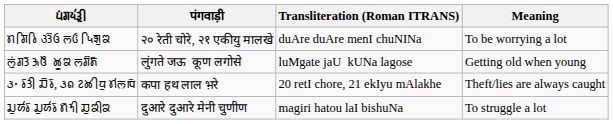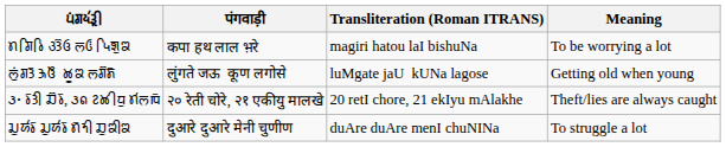 <table class="wikitable">
 <tr>
 <th>𑚞𑚫𑚌𑚦𑚭𑚪𑚯</th>
 <th>पंगवाड़ी</th>
 <th>Transliteration (Roman ITRANS)</th>
 <th>Meaning</th>
 </tr>
 <tr>
 <td>𑚢𑚌𑚮𑚤𑚮 𑚩𑚙𑚴𑚄 𑚥𑚃 𑚠𑚮𑚧𑚰𑚘</td>
-<td>२० रेती चोरे, २१ एकीयु मालखे</td>
-<td>duAre duAre menI chuNINa</td>
+<td>कपा हथ लाल भ़रे</td>
+<td>magiri hatou laI bishuNa</td>
 <td>To be worrying a lot</td>
 </tr>
 <tr>
 <td>𑚥𑚰𑚫𑚌𑚙𑚲 𑚑𑚅  𑚊𑚱𑚘 𑚥𑚌𑚴𑚨𑚲</td>
 <td>लुंगते जऊ  कूण लगोसे</td>
 <td>luMgate jaU  kUNa lagose</td>
 <td>Getting old when young</td>
 </tr>
 <tr>
 <td>𑛂𑛀 𑚤𑚲𑚙𑚯 𑚏𑚴𑚤𑚲, 𑛂𑛁 𑚆𑚊𑚯𑚣𑚰 𑚢𑚭𑚥𑚸𑚲</td>
-<td>कपा हथ लाल भ़रे</td>
+<td>२० रेती चोरे, २१ एकीयु मालखे</td>
 <td>20 retI chore, 21 ekIyu mAlakhe</td>
 <td>Theft/lies are always caught</td>
 </tr>
 <tr>
 <td>𑚛𑚰𑚁𑚤𑚲 𑚛𑚰𑚁𑚤𑚲 𑚢𑚲𑚝𑚯 𑚏𑚰𑚘𑚯𑚘</td>
 <td>दुआरे दुआरे मेनी चुणीण</td>
-<td>magiri hatou laI bishuNa</td>
+<td>duAre duAre menI chuNINa</td>
 <td>To struggle a lot</td>
 </tr>
 </table>
